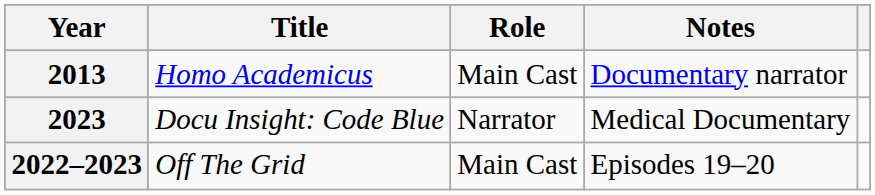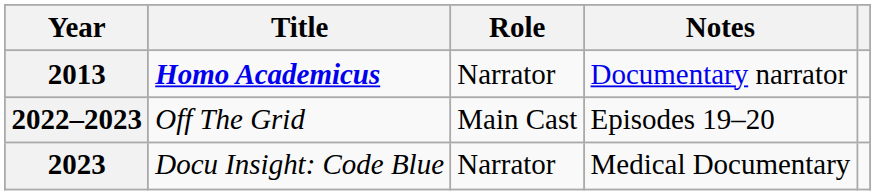 <table class="wikitable plainrowheaders sortable">
 <tr>
 <th scope="col">Year</th>
 <th scope="col">Title</th>
 <th scope="col">Role</th>
 <th scope="col">Notes</th>
 <th scope="col" class="unsortable"></th>
 </tr>
 <tr>
 <th scope="row">2013</th>
-<td><em><a href='#'>Homo Academicus</a></em></td>
+<td><strong><em><a href='#'>Homo Academicus</a></em></strong></td>
+<td>Narrator</td>
+<td><a href='#'>Documentary</a> narrator</td>
+<td style="text-align:center"></td>
+</tr>
+<tr>
+<th scope="row">2022–2023</th>
+<td><em>Off The Grid</em></td>
 <td>Main Cast</td>
-<td><a href='#'>Documentary</a> narrator</td>
+<td>Episodes 19–20</td>
 <td style="text-align:center"></td>
 </tr>
 <tr>
 <th scope="row">2023</th>
 <td><em>Docu Insight: Code Blue</em></td>
 <td>Narrator</td>
 <td>Medical Documentary</td>
 <td style="text-align:center"></td>
 </tr>
-<tr>
-<th scope="row">2022–2023</th>
-<td><em>Off The Grid</em></td>
-<td>Main Cast</td>
-<td>Episodes 19–20</td>
-<td style="text-align:center"></td>
-</tr>
 </table>
